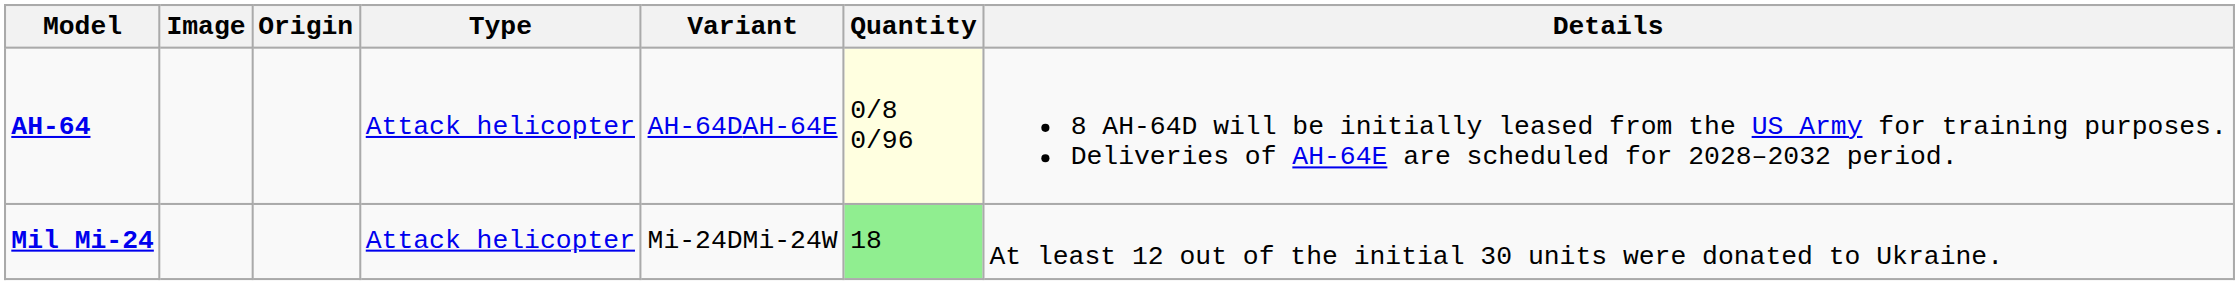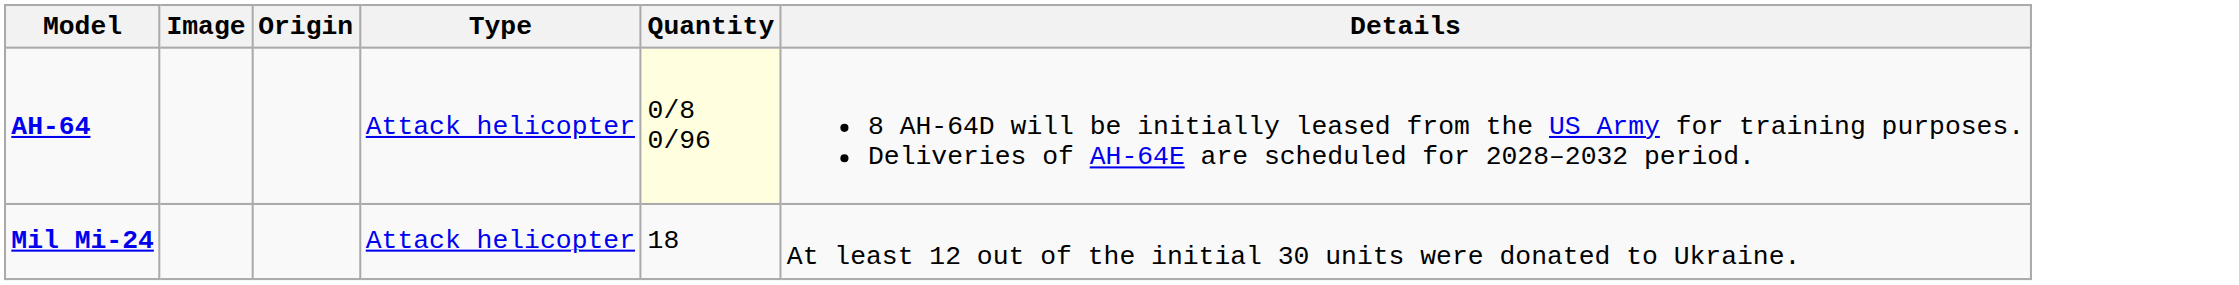 <table class="wikitable">
 <tr>
 <th>Model</th>
 <th>Image</th>
 <th>Origin</th>
 <th>Type</th>
-<th>Variant</th>
 <th>Quantity</th>
 <th>Details</th>
 </tr>
 <tr>
 <td><a href='#'><strong>AH-64</strong></a></td>
 <td></td>
 <td><small></small></td>
 <td><a href='#'>Attack helicopter</a></td>
-<td><a href='#'>AH-64D</a><a href='#'>AH-64E</a></td>
 <td style="background: lightyellow;">0/8<br>0/96</td>
 <td><br><ul><li>8 AH-64D will be initially leased from the <a href='#'>US Army</a> for training purposes.</li><li>Deliveries of <a href='#'>AH-64E</a> are scheduled for 2028–2032 period.</li></ul></td>
 </tr>
 <tr>
 <td><strong><a href='#'>Mil Mi-24</a></strong></td>
 <td></td>
 <td><small></small></td>
 <td><a href='#'>Attack helicopter</a></td>
-<td>Mi-24DMi-24W</td>
-<td style="background: lightgreen;">18</td>
+<td>18</td>
 <td><br>At least 12 out of the initial 30 units were donated to Ukraine.</td>
 </tr>
 </table>
